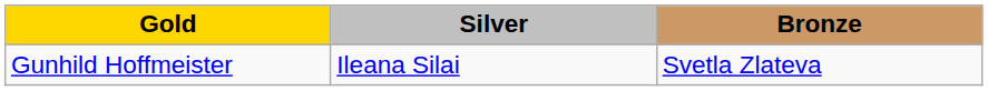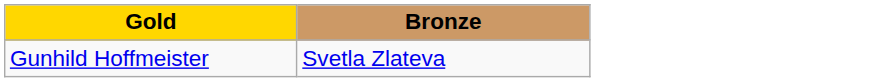 <table class="wikitable" style="text-align:left">
 <tr align="center">
 <td width=200 bgcolor=gold><strong>Gold</strong></td>
-<td width=200 bgcolor=silver><strong>Silver</strong></td>
 <td width=200 bgcolor=CC9966><strong>Bronze</strong></td>
 </tr>
 <tr>
 <td><a href='#'>Gunhild Hoffmeister</a><br><em></em></td>
-<td><a href='#'>Ileana Silai</a><br><em></em></td>
 <td><a href='#'>Svetla Zlateva</a><br><em></em></td>
 </tr>
 </table>
